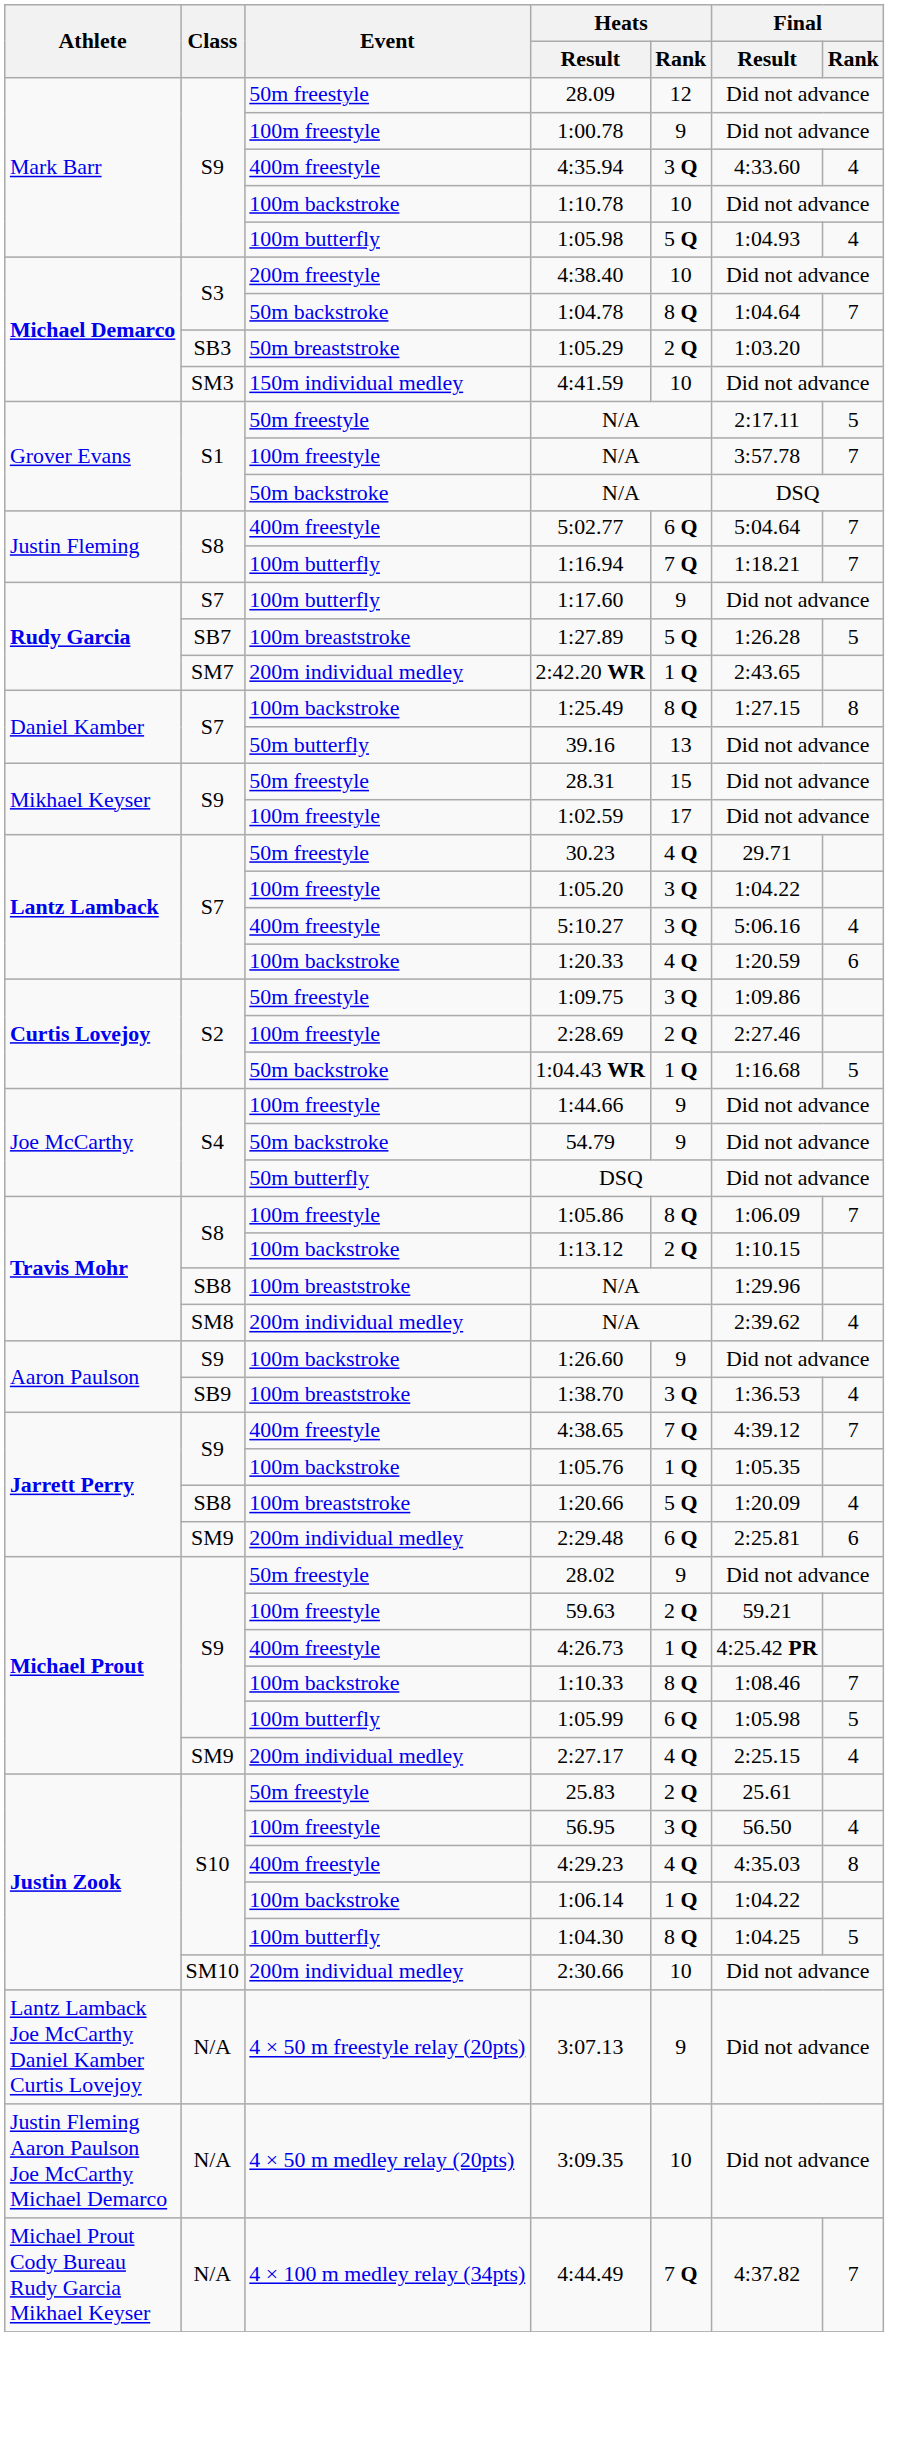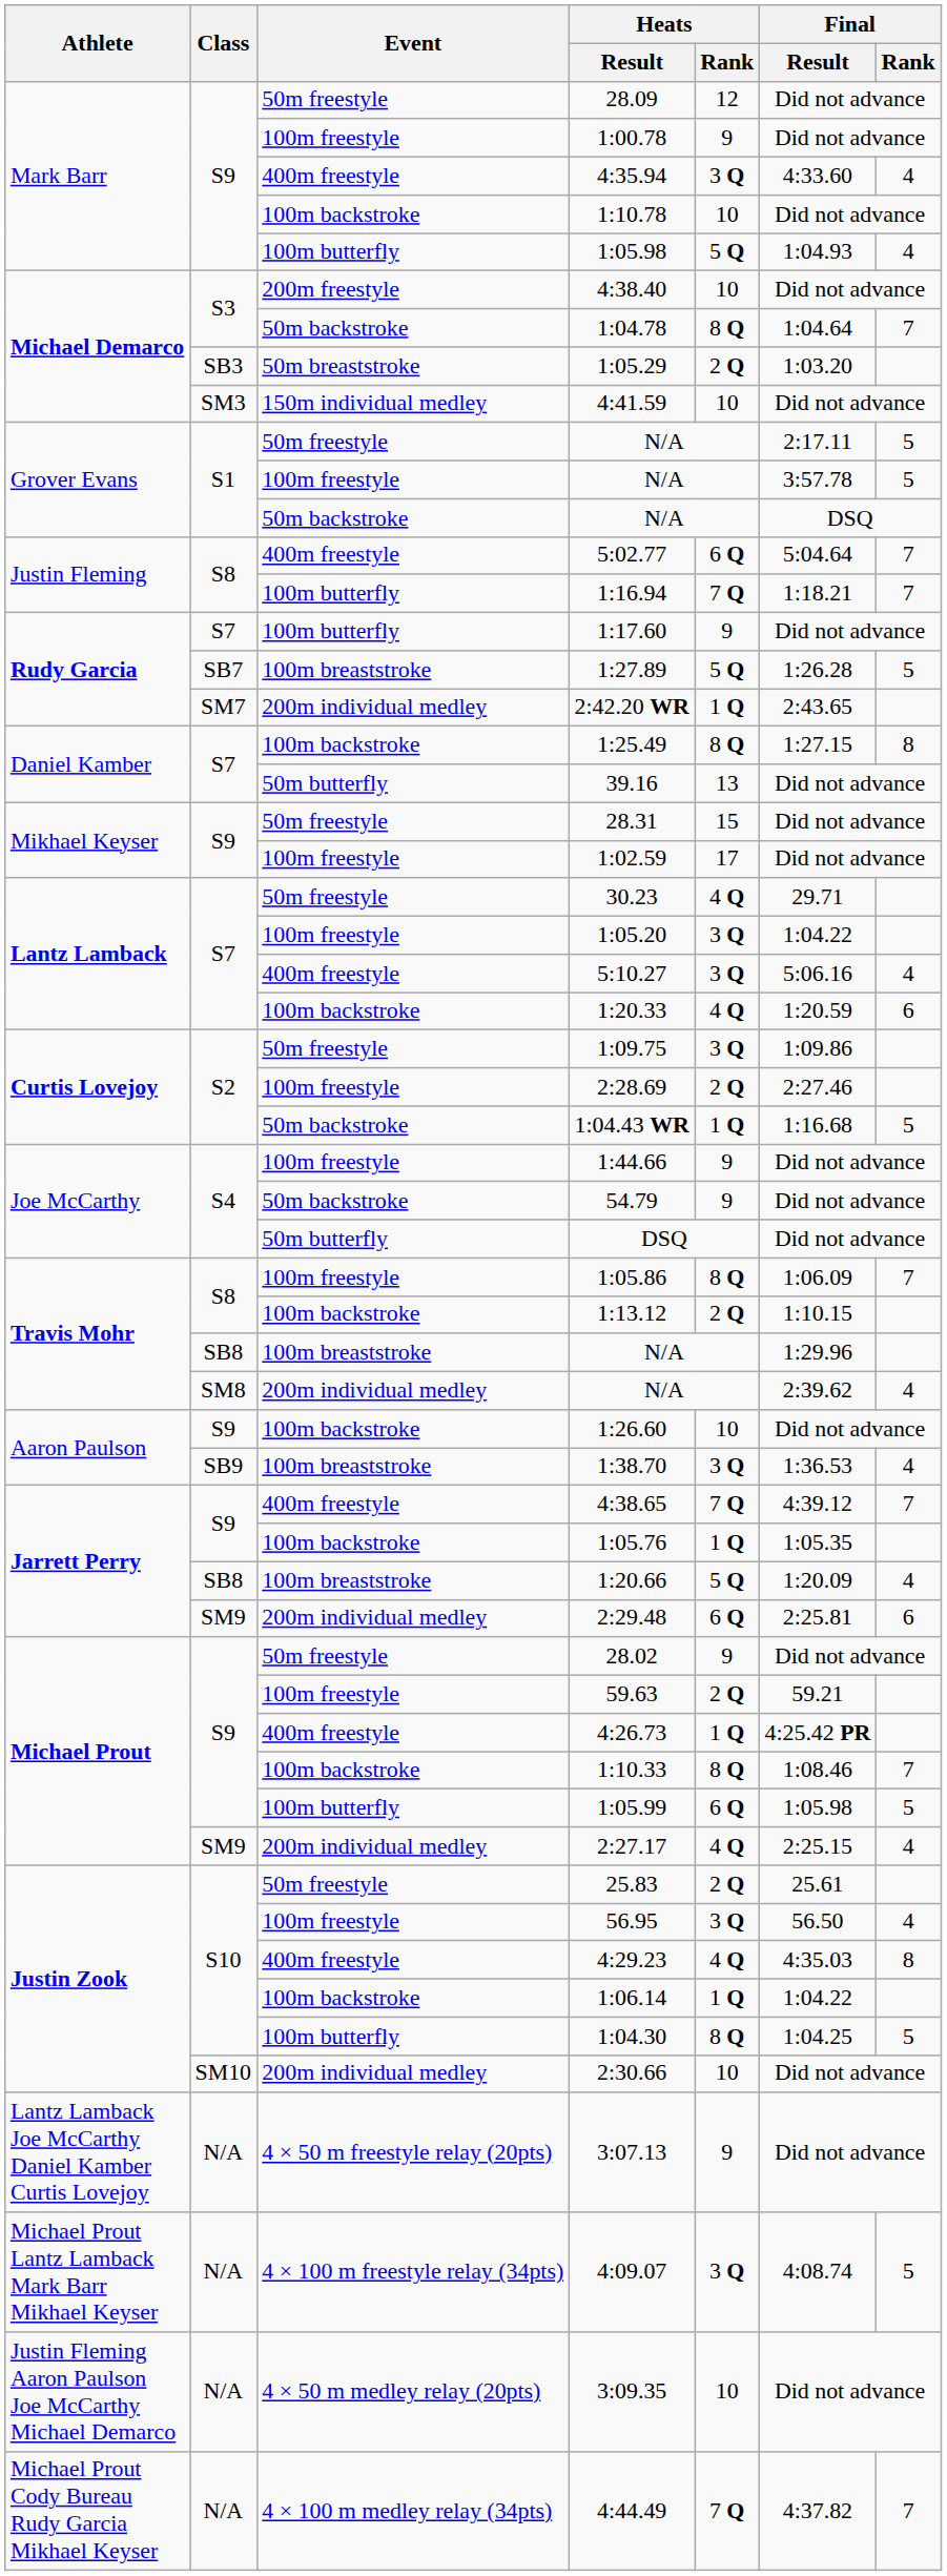 <table class=wikitable style="font-size:90%">
 <tr>
 <th rowspan="2">Athlete</th>
 <th rowspan="2">Class</th>
 <th rowspan="2">Event</th>
 <th colspan="2">Heats</th>
 <th colspan="2">Final</th>
 </tr>
 <tr>
 <th>Result</th>
 <th>Rank</th>
 <th>Result</th>
 <th>Rank</th>
 </tr>
 <tr>
 <td rowspan="5"><a href='#'>Mark Barr</a></td>
 <td rowspan="5" style="text-align:center;">S9</td>
 <td><a href='#'>50m freestyle</a></td>
 <td style="text-align:center;">28.09</td>
 <td style="text-align:center;">12</td>
 <td style="text-align:center;" colspan="2">Did not advance</td>
 </tr>
 <tr>
 <td><a href='#'>100m freestyle</a></td>
 <td style="text-align:center;">1:00.78</td>
 <td style="text-align:center;">9</td>
 <td style="text-align:center;" colspan="2">Did not advance</td>
 </tr>
 <tr>
 <td><a href='#'>400m freestyle</a></td>
 <td style="text-align:center;">4:35.94</td>
 <td style="text-align:center;">3 <strong>Q</strong></td>
 <td style="text-align:center;">4:33.60</td>
 <td style="text-align:center;">4</td>
 </tr>
 <tr>
 <td><a href='#'>100m backstroke</a></td>
 <td style="text-align:center;">1:10.78</td>
 <td style="text-align:center;">10</td>
 <td style="text-align:center;" colspan="2">Did not advance</td>
 </tr>
 <tr>
 <td><a href='#'>100m butterfly</a></td>
 <td style="text-align:center;">1:05.98</td>
 <td style="text-align:center;">5 <strong>Q</strong></td>
 <td style="text-align:center;">1:04.93</td>
 <td style="text-align:center;">4</td>
 </tr>
 <tr>
 <td rowspan="4"><strong><a href='#'>Michael Demarco</a></strong></td>
 <td rowspan="2" style="text-align:center;">S3</td>
 <td><a href='#'>200m freestyle</a></td>
 <td style="text-align:center;">4:38.40</td>
 <td style="text-align:center;">10</td>
 <td style="text-align:center;" colspan="2">Did not advance</td>
 </tr>
 <tr>
 <td><a href='#'>50m backstroke</a></td>
 <td style="text-align:center;">1:04.78</td>
 <td style="text-align:center;">8 <strong>Q</strong></td>
 <td style="text-align:center;">1:04.64</td>
 <td style="text-align:center;">7</td>
 </tr>
 <tr>
 <td style="text-align:center;">SB3</td>
 <td><a href='#'>50m breaststroke</a></td>
 <td style="text-align:center;">1:05.29</td>
 <td style="text-align:center;">2 <strong>Q</strong></td>
 <td style="text-align:center;">1:03.20</td>
 <td style="text-align:center;"></td>
 </tr>
 <tr>
 <td style="text-align:center;">SM3</td>
 <td><a href='#'>150m individual medley</a></td>
 <td style="text-align:center;">4:41.59</td>
 <td style="text-align:center;">10</td>
 <td style="text-align:center;" colspan="2">Did not advance</td>
 </tr>
 <tr>
 <td rowspan="3"><a href='#'>Grover Evans</a></td>
 <td rowspan="3" style="text-align:center;">S1</td>
 <td><a href='#'>50m freestyle</a></td>
 <td style="text-align:center;" colspan="2">N/A</td>
 <td style="text-align:center;">2:17.11</td>
 <td style="text-align:center;">5</td>
 </tr>
 <tr>
 <td><a href='#'>100m freestyle</a></td>
 <td style="text-align:center;" colspan="2">N/A</td>
 <td style="text-align:center;">3:57.78</td>
-<td style="text-align:center;">7</td>
+<td style="text-align:center;">5</td>
 </tr>
 <tr>
 <td><a href='#'>50m backstroke</a></td>
 <td style="text-align:center;" colspan="2">N/A</td>
 <td style="text-align:center;" colspan="2">DSQ</td>
 </tr>
 <tr>
 <td rowspan="2"><a href='#'>Justin Fleming</a></td>
 <td rowspan="2" style="text-align:center;">S8</td>
 <td><a href='#'>400m freestyle</a></td>
 <td style="text-align:center;">5:02.77</td>
 <td style="text-align:center;">6 <strong>Q</strong></td>
 <td style="text-align:center;">5:04.64</td>
 <td style="text-align:center;">7</td>
 </tr>
 <tr>
 <td><a href='#'>100m butterfly</a></td>
 <td style="text-align:center;">1:16.94</td>
 <td style="text-align:center;">7 <strong>Q</strong></td>
 <td style="text-align:center;">1:18.21</td>
 <td style="text-align:center;">7</td>
 </tr>
 <tr>
 <td rowspan="3"><strong><a href='#'>Rudy Garcia</a></strong></td>
 <td style="text-align:center;">S7</td>
 <td><a href='#'>100m butterfly</a></td>
 <td style="text-align:center;">1:17.60</td>
 <td style="text-align:center;">9</td>
 <td style="text-align:center;" colspan="2">Did not advance</td>
 </tr>
 <tr>
 <td style="text-align:center;">SB7</td>
 <td><a href='#'>100m breaststroke</a></td>
 <td style="text-align:center;">1:27.89</td>
 <td style="text-align:center;">5 <strong>Q</strong></td>
 <td style="text-align:center;">1:26.28</td>
 <td style="text-align:center;">5</td>
 </tr>
 <tr>
 <td style="text-align:center;">SM7</td>
 <td><a href='#'>200m individual medley</a></td>
 <td style="text-align:center;">2:42.20 <strong>WR</strong></td>
 <td style="text-align:center;">1 <strong>Q</strong></td>
 <td style="text-align:center;">2:43.65</td>
 <td style="text-align:center;"></td>
 </tr>
 <tr>
 <td rowspan="2"><a href='#'>Daniel Kamber</a></td>
 <td rowspan="2" style="text-align:center;">S7</td>
 <td><a href='#'>100m backstroke</a></td>
 <td style="text-align:center;">1:25.49</td>
 <td style="text-align:center;">8 <strong>Q</strong></td>
 <td style="text-align:center;">1:27.15</td>
 <td style="text-align:center;">8</td>
 </tr>
 <tr>
 <td><a href='#'>50m butterfly</a></td>
 <td style="text-align:center;">39.16</td>
 <td style="text-align:center;">13</td>
 <td style="text-align:center;" colspan="2">Did not advance</td>
 </tr>
 <tr>
 <td rowspan="2"><a href='#'>Mikhael Keyser</a></td>
 <td rowspan="2" style="text-align:center;">S9</td>
 <td><a href='#'>50m freestyle</a></td>
 <td style="text-align:center;">28.31</td>
 <td style="text-align:center;">15</td>
 <td style="text-align:center;" colspan="2">Did not advance</td>
 </tr>
 <tr>
 <td><a href='#'>100m freestyle</a></td>
 <td style="text-align:center;">1:02.59</td>
 <td style="text-align:center;">17</td>
 <td style="text-align:center;" colspan="2">Did not advance</td>
 </tr>
 <tr>
 <td rowspan="4"><strong><a href='#'>Lantz Lamback</a></strong></td>
 <td rowspan="4" style="text-align:center;">S7</td>
 <td><a href='#'>50m freestyle</a></td>
 <td style="text-align:center;">30.23</td>
 <td style="text-align:center;">4 <strong>Q</strong></td>
 <td style="text-align:center;">29.71</td>
 <td style="text-align:center;"></td>
 </tr>
 <tr>
 <td><a href='#'>100m freestyle</a></td>
 <td style="text-align:center;">1:05.20</td>
 <td style="text-align:center;">3 <strong>Q</strong></td>
 <td style="text-align:center;">1:04.22</td>
 <td style="text-align:center;"></td>
 </tr>
 <tr>
 <td><a href='#'>400m freestyle</a></td>
 <td style="text-align:center;">5:10.27</td>
 <td style="text-align:center;">3 <strong>Q</strong></td>
 <td style="text-align:center;">5:06.16</td>
 <td style="text-align:center;">4</td>
 </tr>
 <tr>
 <td><a href='#'>100m backstroke</a></td>
 <td style="text-align:center;">1:20.33</td>
 <td style="text-align:center;">4 <strong>Q</strong></td>
 <td style="text-align:center;">1:20.59</td>
 <td style="text-align:center;">6</td>
 </tr>
 <tr>
 <td rowspan="3"><strong><a href='#'>Curtis Lovejoy</a></strong></td>
 <td rowspan="3" style="text-align:center;">S2</td>
 <td><a href='#'>50m freestyle</a></td>
 <td style="text-align:center;">1:09.75</td>
 <td style="text-align:center;">3 <strong>Q</strong></td>
 <td style="text-align:center;">1:09.86</td>
 <td style="text-align:center;"></td>
 </tr>
 <tr>
 <td><a href='#'>100m freestyle</a></td>
 <td style="text-align:center;">2:28.69</td>
 <td style="text-align:center;">2 <strong>Q</strong></td>
 <td style="text-align:center;">2:27.46</td>
 <td style="text-align:center;"></td>
 </tr>
 <tr>
 <td><a href='#'>50m backstroke</a></td>
 <td style="text-align:center;">1:04.43 <strong>WR</strong></td>
 <td style="text-align:center;">1 <strong>Q</strong></td>
 <td style="text-align:center;">1:16.68</td>
 <td style="text-align:center;">5</td>
 </tr>
 <tr>
 <td rowspan="3"><a href='#'>Joe McCarthy</a></td>
 <td rowspan="3" style="text-align:center;">S4</td>
 <td><a href='#'>100m freestyle</a></td>
 <td style="text-align:center;">1:44.66</td>
 <td style="text-align:center;">9</td>
 <td style="text-align:center;" colspan="2">Did not advance</td>
 </tr>
 <tr>
 <td><a href='#'>50m backstroke</a></td>
 <td style="text-align:center;">54.79</td>
 <td style="text-align:center;">9</td>
 <td style="text-align:center;" colspan="2">Did not advance</td>
 </tr>
 <tr>
 <td><a href='#'>50m butterfly</a></td>
 <td style="text-align:center;" colspan="2">DSQ</td>
 <td style="text-align:center;" colspan="2">Did not advance</td>
 </tr>
 <tr>
 <td rowspan="4"><strong><a href='#'>Travis Mohr</a></strong></td>
 <td rowspan="2" style="text-align:center;">S8</td>
 <td><a href='#'>100m freestyle</a></td>
 <td style="text-align:center;">1:05.86</td>
 <td style="text-align:center;">8 <strong>Q</strong></td>
 <td style="text-align:center;">1:06.09</td>
 <td style="text-align:center;">7</td>
 </tr>
 <tr>
 <td><a href='#'>100m backstroke</a></td>
 <td style="text-align:center;">1:13.12</td>
 <td style="text-align:center;">2 <strong>Q</strong></td>
 <td style="text-align:center;">1:10.15</td>
 <td style="text-align:center;"></td>
 </tr>
 <tr>
 <td style="text-align:center;">SB8</td>
 <td><a href='#'>100m breaststroke</a></td>
 <td style="text-align:center;" colspan="2">N/A</td>
 <td style="text-align:center;">1:29.96</td>
 <td style="text-align:center;"></td>
 </tr>
 <tr>
 <td style="text-align:center;">SM8</td>
 <td><a href='#'>200m individual medley</a></td>
 <td style="text-align:center;" colspan="2">N/A</td>
 <td style="text-align:center;">2:39.62</td>
 <td style="text-align:center;">4</td>
 </tr>
 <tr>
 <td rowspan="2"><a href='#'>Aaron Paulson</a></td>
 <td style="text-align:center;">S9</td>
 <td><a href='#'>100m backstroke</a></td>
 <td style="text-align:center;">1:26.60</td>
-<td style="text-align:center;">9</td>
+<td style="text-align:center;">10</td>
 <td style="text-align:center;" colspan="2">Did not advance</td>
 </tr>
 <tr>
 <td style="text-align:center;">SB9</td>
 <td><a href='#'>100m breaststroke</a></td>
 <td style="text-align:center;">1:38.70</td>
 <td style="text-align:center;">3 <strong>Q</strong></td>
 <td style="text-align:center;">1:36.53</td>
 <td style="text-align:center;">4</td>
 </tr>
 <tr>
 <td rowspan="4"><strong><a href='#'>Jarrett Perry</a></strong></td>
 <td rowspan="2" style="text-align:center;">S9</td>
 <td><a href='#'>400m freestyle</a></td>
 <td style="text-align:center;">4:38.65</td>
 <td style="text-align:center;">7 <strong>Q</strong></td>
 <td style="text-align:center;">4:39.12</td>
 <td style="text-align:center;">7</td>
 </tr>
 <tr>
 <td><a href='#'>100m backstroke</a></td>
 <td style="text-align:center;">1:05.76</td>
 <td style="text-align:center;">1 <strong>Q</strong></td>
 <td style="text-align:center;">1:05.35</td>
 <td style="text-align:center;"></td>
 </tr>
 <tr>
 <td style="text-align:center;">SB8</td>
 <td><a href='#'>100m breaststroke</a></td>
 <td style="text-align:center;">1:20.66</td>
 <td style="text-align:center;">5 <strong>Q</strong></td>
 <td style="text-align:center;">1:20.09</td>
 <td style="text-align:center;">4</td>
 </tr>
 <tr>
 <td style="text-align:center;">SM9</td>
 <td><a href='#'>200m individual medley</a></td>
 <td style="text-align:center;">2:29.48</td>
 <td style="text-align:center;">6 <strong>Q</strong></td>
 <td style="text-align:center;">2:25.81</td>
 <td style="text-align:center;">6</td>
 </tr>
 <tr>
 <td rowspan="6"><strong><a href='#'>Michael Prout</a></strong></td>
 <td rowspan="5" style="text-align:center;">S9</td>
 <td><a href='#'>50m freestyle</a></td>
 <td style="text-align:center;">28.02</td>
 <td style="text-align:center;">9</td>
 <td style="text-align:center;" colspan="2">Did not advance</td>
 </tr>
 <tr>
 <td><a href='#'>100m freestyle</a></td>
 <td style="text-align:center;">59.63</td>
 <td style="text-align:center;">2 <strong>Q</strong></td>
 <td style="text-align:center;">59.21</td>
 <td style="text-align:center;"></td>
 </tr>
 <tr>
 <td><a href='#'>400m freestyle</a></td>
 <td style="text-align:center;">4:26.73</td>
 <td style="text-align:center;">1 <strong>Q</strong></td>
 <td style="text-align:center;">4:25.42 <strong>PR</strong></td>
 <td style="text-align:center;"></td>
 </tr>
 <tr>
 <td><a href='#'>100m backstroke</a></td>
 <td style="text-align:center;">1:10.33</td>
 <td style="text-align:center;">8 <strong>Q</strong></td>
 <td style="text-align:center;">1:08.46</td>
 <td style="text-align:center;">7</td>
 </tr>
 <tr>
 <td><a href='#'>100m butterfly</a></td>
 <td style="text-align:center;">1:05.99</td>
 <td style="text-align:center;">6 <strong>Q</strong></td>
 <td style="text-align:center;">1:05.98</td>
 <td style="text-align:center;">5</td>
 </tr>
 <tr>
 <td style="text-align:center;">SM9</td>
 <td><a href='#'>200m individual medley</a></td>
 <td style="text-align:center;">2:27.17</td>
 <td style="text-align:center;">4 <strong>Q</strong></td>
 <td style="text-align:center;">2:25.15</td>
 <td style="text-align:center;">4</td>
 </tr>
 <tr>
 <td rowspan="6"><strong><a href='#'>Justin Zook</a></strong></td>
 <td rowspan="5" style="text-align:center;">S10</td>
 <td><a href='#'>50m freestyle</a></td>
 <td style="text-align:center;">25.83</td>
 <td style="text-align:center;">2 <strong>Q</strong></td>
 <td style="text-align:center;">25.61</td>
 <td style="text-align:center;"></td>
 </tr>
 <tr>
 <td><a href='#'>100m freestyle</a></td>
 <td style="text-align:center;">56.95</td>
 <td style="text-align:center;">3 <strong>Q</strong></td>
 <td style="text-align:center;">56.50</td>
 <td style="text-align:center;">4</td>
 </tr>
 <tr>
 <td><a href='#'>400m freestyle</a></td>
 <td style="text-align:center;">4:29.23</td>
 <td style="text-align:center;">4 <strong>Q</strong></td>
 <td style="text-align:center;">4:35.03</td>
 <td style="text-align:center;">8</td>
 </tr>
 <tr>
 <td><a href='#'>100m backstroke</a></td>
 <td style="text-align:center;">1:06.14</td>
 <td style="text-align:center;">1 <strong>Q</strong></td>
 <td style="text-align:center;">1:04.22</td>
 <td style="text-align:center;"></td>
 </tr>
 <tr>
 <td><a href='#'>100m butterfly</a></td>
 <td style="text-align:center;">1:04.30</td>
 <td style="text-align:center;">8 <strong>Q</strong></td>
 <td style="text-align:center;">1:04.25</td>
 <td style="text-align:center;">5</td>
 </tr>
 <tr>
 <td style="text-align:center;">SM10</td>
 <td><a href='#'>200m individual medley</a></td>
 <td style="text-align:center;">2:30.66</td>
 <td style="text-align:center;">10</td>
 <td style="text-align:center;" colspan="2">Did not advance</td>
 </tr>
 <tr>
 <td><a href='#'>Lantz Lamback</a><br> <a href='#'>Joe McCarthy</a><br> <a href='#'>Daniel Kamber</a><br> <a href='#'>Curtis Lovejoy</a></td>
 <td style="text-align:center;">N/A</td>
 <td><a href='#'>4 × 50 m freestyle relay (20pts)</a></td>
 <td style="text-align:center;">3:07.13</td>
 <td style="text-align:center;">9</td>
 <td style="text-align:center;" colspan="2">Did not advance</td>
 </tr>
 <tr>
+<td><a href='#'>Michael Prout</a><br> <a href='#'>Lantz Lamback</a><br> <a href='#'>Mark Barr</a><br> <a href='#'>Mikhael Keyser</a></td>
+<td style="text-align:center;">N/A</td>
+<td><a href='#'>4 × 100 m freestyle relay (34pts)</a></td>
+<td style="text-align:center;">4:09.07</td>
+<td style="text-align:center;">3 <strong>Q</strong></td>
+<td style="text-align:center;">4:08.74</td>
+<td style="text-align:center;">5</td>
+</tr>
+<tr>
 <td><a href='#'>Justin Fleming</a><br> <a href='#'>Aaron Paulson</a><br> <a href='#'>Joe McCarthy</a><br> <a href='#'>Michael Demarco</a></td>
 <td style="text-align:center;">N/A</td>
 <td><a href='#'>4 × 50 m medley relay (20pts)</a></td>
 <td style="text-align:center;">3:09.35</td>
 <td style="text-align:center;">10</td>
 <td style="text-align:center;" colspan="2">Did not advance</td>
 </tr>
 <tr>
 <td><a href='#'>Michael Prout</a><br> <a href='#'>Cody Bureau</a><br> <a href='#'>Rudy Garcia</a><br> <a href='#'>Mikhael Keyser</a></td>
 <td style="text-align:center;">N/A</td>
 <td><a href='#'>4 × 100 m medley relay (34pts)</a></td>
 <td style="text-align:center;">4:44.49</td>
 <td style="text-align:center;">7 <strong>Q</strong></td>
 <td style="text-align:center;">4:37.82</td>
 <td style="text-align:center;">7</td>
 </tr>
 </table>
